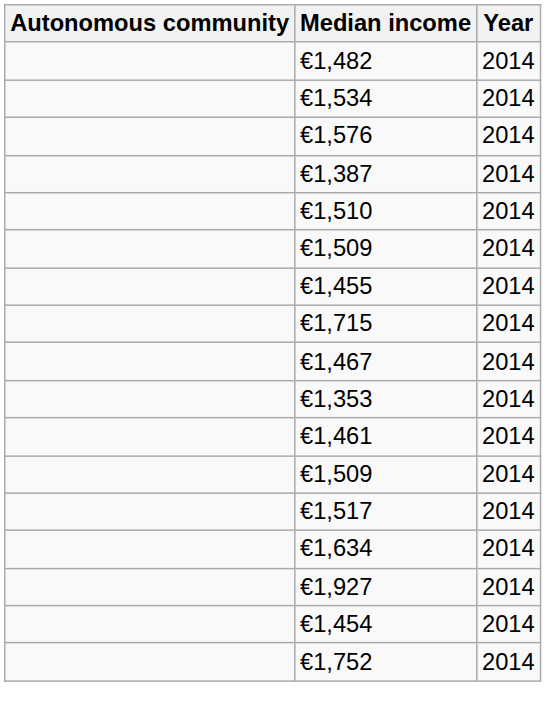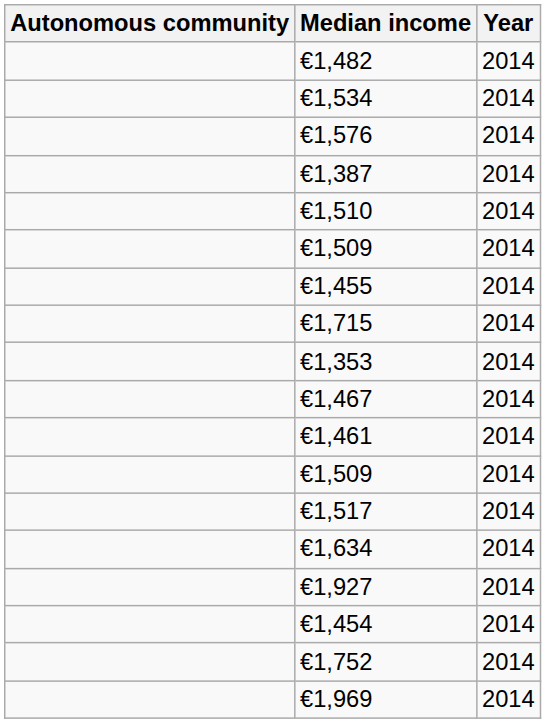 <table class="wikitable sortable mw-collapsible">
 <tr>
 <th>Autonomous community</th>
 <th>Median income</th>
 <th>Year</th>
 </tr>
 <tr>
 <td></td>
 <td>€1,482</td>
 <td>2014</td>
 </tr>
 <tr>
 <td></td>
 <td>€1,534</td>
 <td>2014</td>
 </tr>
 <tr>
 <td></td>
 <td>€1,576</td>
 <td>2014</td>
 </tr>
 <tr>
 <td></td>
 <td>€1,387</td>
 <td>2014</td>
 </tr>
 <tr>
 <td></td>
 <td>€1,510</td>
 <td>2014</td>
 </tr>
 <tr>
 <td></td>
 <td>€1,509</td>
 <td>2014</td>
 </tr>
 <tr>
 <td></td>
 <td>€1,455</td>
 <td>2014</td>
 </tr>
 <tr>
 <td></td>
 <td>€1,715</td>
 <td>2014</td>
 </tr>
 <tr>
 <td></td>
-<td>€1,467</td>
+<td>€1,353</td>
 <td>2014</td>
 </tr>
 <tr>
 <td></td>
-<td>€1,353</td>
+<td>€1,467</td>
 <td>2014</td>
 </tr>
 <tr>
 <td></td>
 <td>€1,461</td>
 <td>2014</td>
 </tr>
 <tr>
 <td></td>
 <td>€1,509</td>
 <td>2014</td>
 </tr>
 <tr>
 <td></td>
 <td>€1,517</td>
 <td>2014</td>
 </tr>
 <tr>
 <td></td>
 <td>€1,634</td>
 <td>2014</td>
 </tr>
 <tr>
 <td></td>
 <td>€1,927</td>
 <td>2014</td>
 </tr>
 <tr>
 <td></td>
 <td>€1,454</td>
 <td>2014</td>
 </tr>
 <tr>
 <td></td>
 <td>€1,752</td>
 <td>2014</td>
 </tr>
+<tr>
+<td></td>
+<td>€1,969</td>
+<td>2014</td>
+</tr>
 </table>
